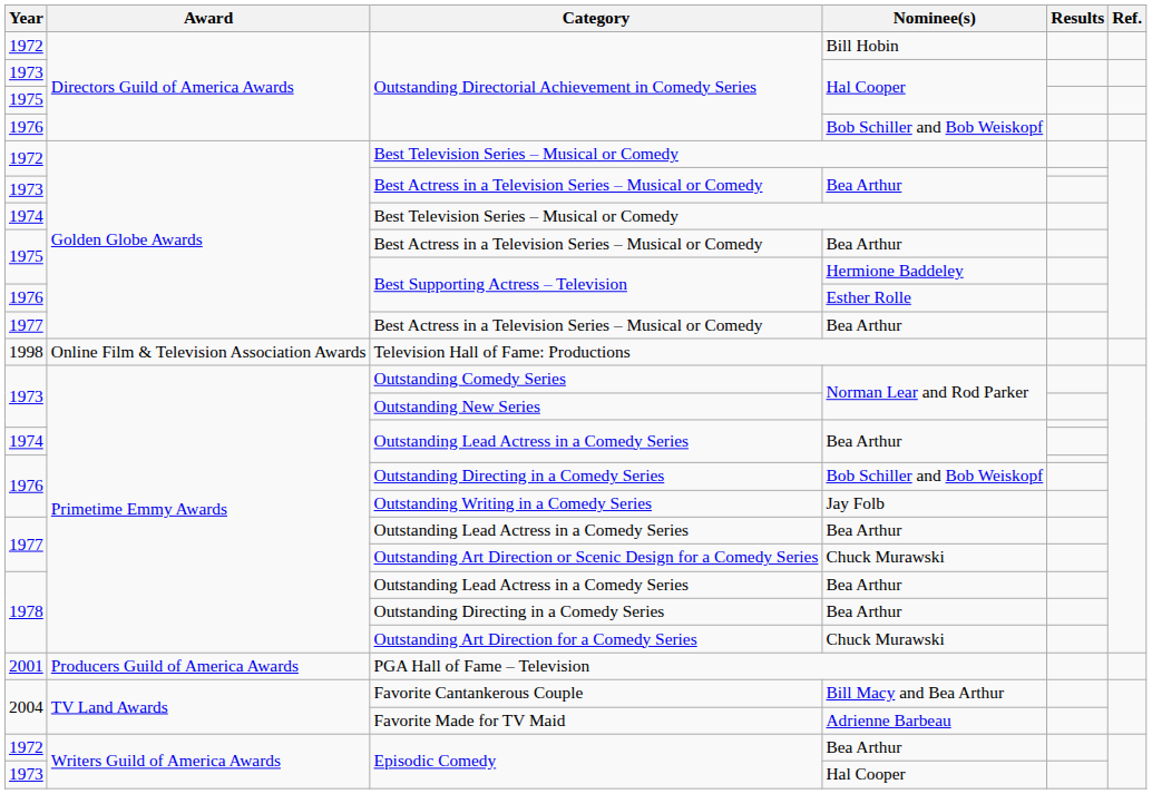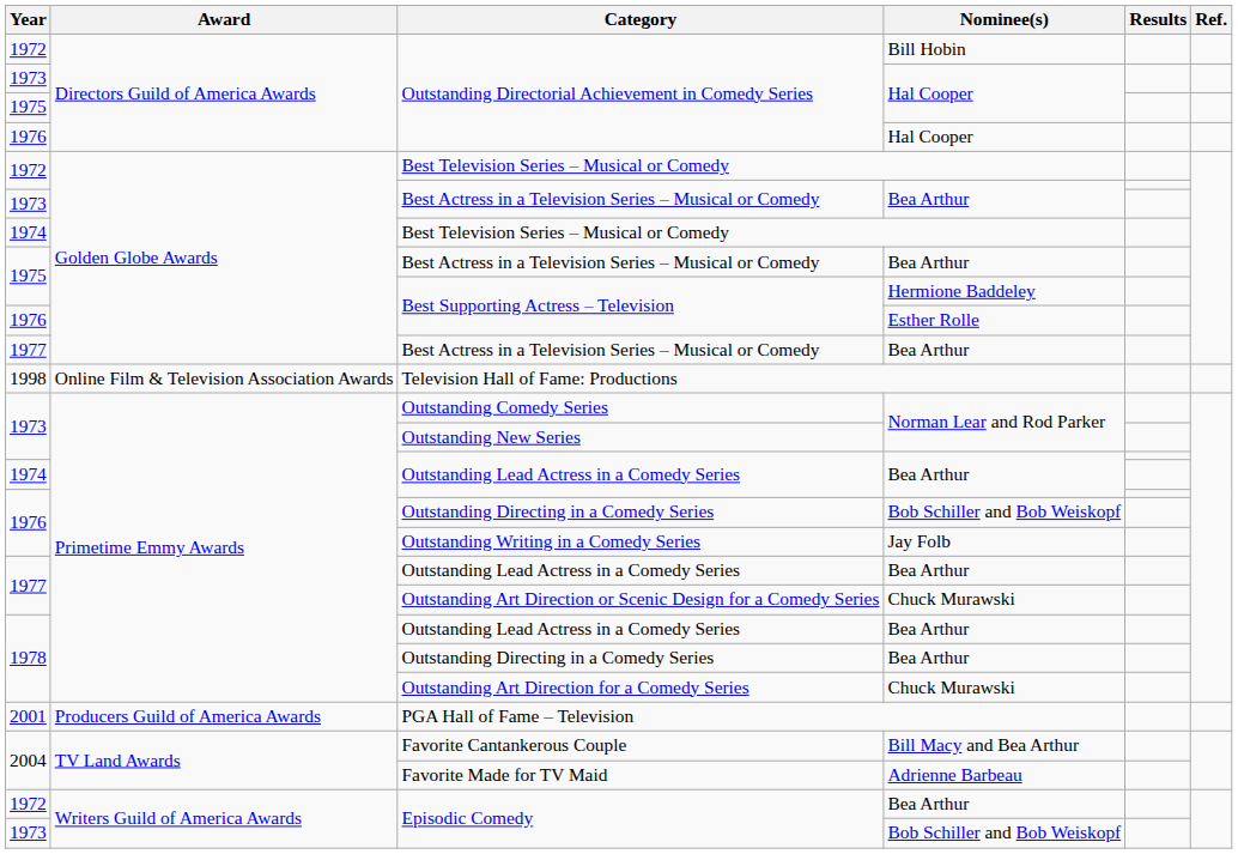 <table class="wikitable plainrowheaders">
 <tr>
 <th>Year</th>
 <th>Award</th>
 <th>Category</th>
 <th>Nominee(s)</th>
 <th>Results</th>
 <th>Ref.</th>
 </tr>
 <tr>
 <td><a href='#'>1972</a></td>
 <td rowspan="4"><a href='#'>Directors Guild of America Awards</a></td>
 <td rowspan="4"><a href='#'>Outstanding Directorial Achievement in Comedy Series</a></td>
 <td>Bill Hobin </td>
 <td></td>
 <td align="center"></td>
 </tr>
 <tr>
 <td><a href='#'>1973</a></td>
 <td rowspan="2"><a href='#'>Hal Cooper</a></td>
 <td></td>
 <td align="center"></td>
 </tr>
 <tr>
 <td><a href='#'>1975</a></td>
 <td></td>
 <td align="center"></td>
 </tr>
 <tr>
 <td><a href='#'>1976</a></td>
-<td><a href='#'>Bob Schiller</a> and <a href='#'>Bob Weiskopf</a> <br> </td>
+<td>Hal Cooper </td>
 <td></td>
 <td align="center"></td>
 </tr>
 <tr>
 <td rowspan="2"><a href='#'>1972</a></td>
 <td rowspan="8"><a href='#'>Golden Globe Awards</a></td>
 <td colspan="2"><a href='#'>Best Television Series – Musical or Comedy</a></td>
 <td></td>
 <td align="center" rowspan="8"></td>
 </tr>
 <tr>
 <td rowspan="2"><a href='#'>Best Actress in a Television Series – Musical or Comedy</a></td>
 <td rowspan="2"><a href='#'>Bea Arthur</a></td>
 <td></td>
 </tr>
 <tr>
 <td><a href='#'>1973</a></td>
 <td></td>
 </tr>
 <tr>
 <td><a href='#'>1974</a></td>
 <td colspan="2">Best Television Series – Musical or Comedy</td>
 <td></td>
 </tr>
 <tr>
 <td rowspan="2"><a href='#'>1975</a></td>
 <td>Best Actress in a Television Series – Musical or Comedy</td>
 <td>Bea Arthur</td>
 <td></td>
 </tr>
 <tr>
 <td rowspan="2"><a href='#'>Best Supporting Actress – Television</a></td>
 <td><a href='#'>Hermione Baddeley</a></td>
 <td></td>
 </tr>
 <tr>
 <td><a href='#'>1976</a></td>
 <td><a href='#'>Esther Rolle</a></td>
 <td></td>
 </tr>
 <tr>
 <td><a href='#'>1977</a></td>
 <td>Best Actress in a Television Series – Musical or Comedy</td>
 <td>Bea Arthur</td>
 <td></td>
 </tr>
 <tr>
 <td>1998</td>
 <td>Online Film & Television Association Awards</td>
 <td colspan="2">Television Hall of Fame: Productions</td>
 <td></td>
 <td align="center"></td>
 </tr>
 <tr>
 <td rowspan="3"><a href='#'>1973</a></td>
 <td rowspan="12"><a href='#'>Primetime Emmy Awards</a></td>
 <td><a href='#'>Outstanding Comedy Series</a></td>
 <td rowspan="2"><a href='#'>Norman Lear</a> and Rod Parker</td>
 <td></td>
 <td align="center" rowspan="12"></td>
 </tr>
 <tr>
 <td><a href='#'>Outstanding New Series</a></td>
 <td></td>
 </tr>
 <tr>
 <td rowspan="3"><a href='#'>Outstanding Lead Actress in a Comedy Series</a></td>
 <td rowspan="3">Bea Arthur</td>
 <td></td>
 </tr>
 <tr>
 <td><a href='#'>1974</a></td>
 <td></td>
 </tr>
 <tr>
 <td rowspan="3"><a href='#'>1976</a></td>
 <td></td>
 </tr>
 <tr>
 <td><a href='#'>Outstanding Directing in a Comedy Series</a></td>
 <td><a href='#'>Bob Schiller</a> and <a href='#'>Bob Weiskopf</a> <br> </td>
 <td></td>
 </tr>
 <tr>
 <td><a href='#'>Outstanding Writing in a Comedy Series</a></td>
 <td>Jay Folb </td>
 <td></td>
 </tr>
 <tr>
 <td rowspan="2"><a href='#'>1977</a></td>
 <td>Outstanding Lead Actress in a Comedy Series</td>
 <td>Bea Arthur </td>
 <td></td>
 </tr>
 <tr>
 <td><a href='#'>Outstanding Art Direction or Scenic Design for a Comedy Series</a></td>
 <td>Chuck Murawski </td>
 <td></td>
 </tr>
 <tr>
 <td rowspan="3"><a href='#'>1978</a></td>
 <td>Outstanding Lead Actress in a Comedy Series</td>
 <td>Bea Arthur</td>
 <td></td>
 </tr>
 <tr>
 <td>Outstanding Directing in a Comedy Series</td>
 <td>Bea Arthur</td>
 <td></td>
 </tr>
 <tr>
 <td><a href='#'>Outstanding Art Direction for a Comedy Series</a></td>
 <td>Chuck Murawski </td>
 <td></td>
 </tr>
 <tr>
 <td><a href='#'>2001</a></td>
 <td><a href='#'>Producers Guild of America Awards</a></td>
 <td colspan="2">PGA Hall of Fame – Television</td>
 <td></td>
 <td align="center"></td>
 </tr>
 <tr>
 <td rowspan="2">2004</td>
 <td rowspan="2"><a href='#'>TV Land Awards</a></td>
 <td>Favorite Cantankerous Couple</td>
 <td><a href='#'>Bill Macy</a> and Bea Arthur</td>
 <td></td>
 <td align="center" rowspan="2"></td>
 </tr>
 <tr>
 <td>Favorite Made for TV Maid</td>
 <td><a href='#'>Adrienne Barbeau</a></td>
 <td></td>
 </tr>
 <tr>
 <td><a href='#'>1972</a></td>
 <td rowspan="2"><a href='#'>Writers Guild of America Awards</a></td>
 <td rowspan="2"><a href='#'>Episodic Comedy</a></td>
 <td>Bea Arthur </td>
 <td></td>
 <td align="center" rowspan="2"></td>
 </tr>
 <tr>
 <td><a href='#'>1973</a></td>
-<td>Hal Cooper </td>
+<td><a href='#'>Bob Schiller</a> and <a href='#'>Bob Weiskopf</a> <br> </td>
 <td></td>
 </tr>
 </table>
